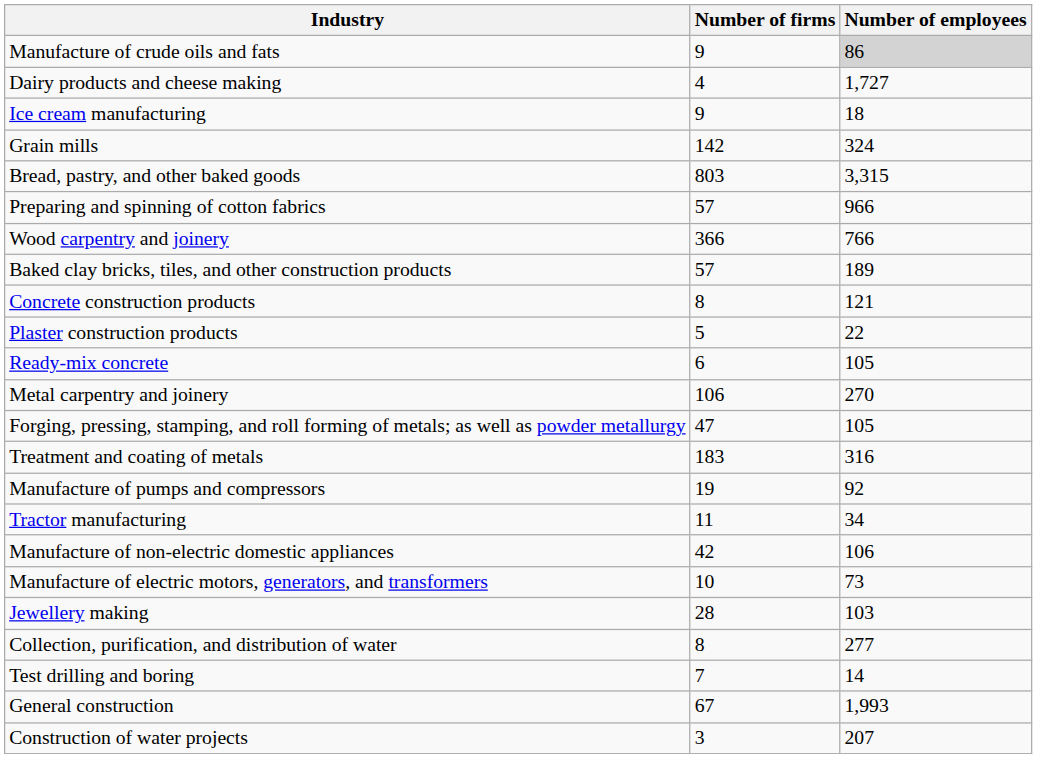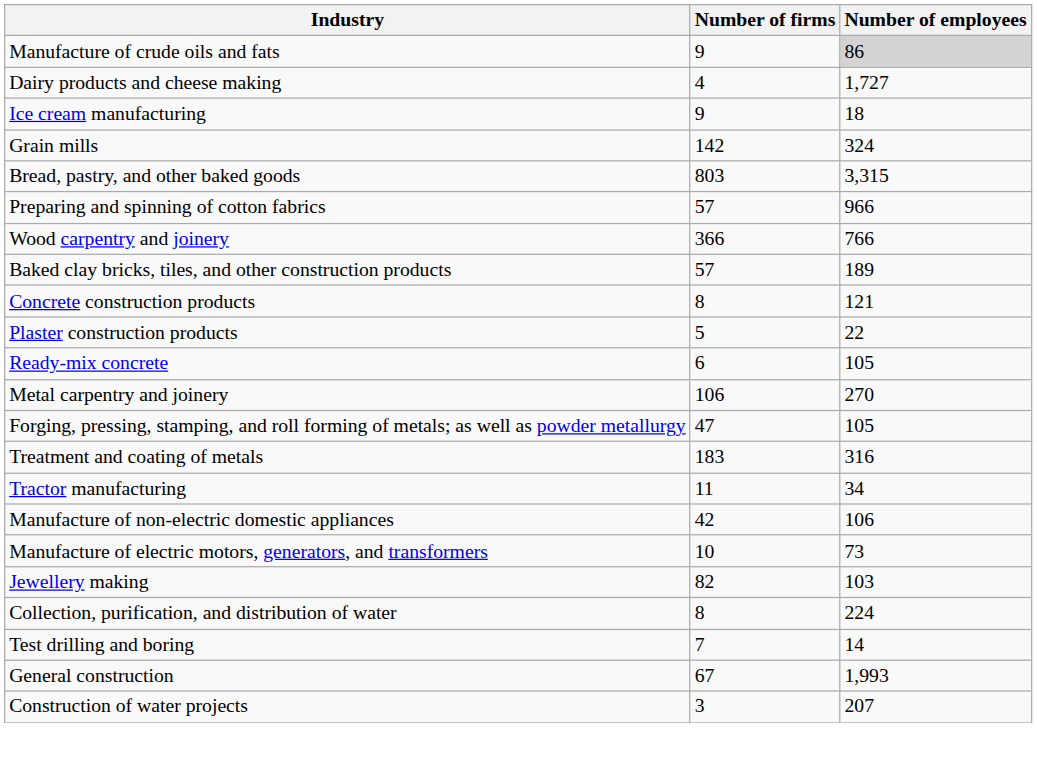 <table class="wikitable sortable">
 <tr>
 <th>Industry</th>
 <th>Number of firms</th>
 <th>Number of employees</th>
 </tr>
 <tr>
 <td>Manufacture of crude oils and fats</td>
 <td>9</td>
 <td style="background: lightgrey;">86</td>
 </tr>
 <tr>
 <td>Dairy products and cheese making</td>
 <td>4</td>
 <td>1,727</td>
 </tr>
 <tr>
 <td><a href='#'>Ice cream</a> manufacturing</td>
 <td>9</td>
 <td>18</td>
 </tr>
 <tr>
 <td>Grain mills</td>
 <td>142</td>
 <td>324</td>
 </tr>
 <tr>
 <td>Bread, pastry, and other baked goods</td>
 <td>803</td>
 <td>3,315</td>
 </tr>
 <tr>
 <td>Preparing and spinning of cotton fabrics</td>
 <td>57</td>
 <td>966</td>
 </tr>
 <tr>
 <td>Wood <a href='#'>carpentry</a> and <a href='#'>joinery</a></td>
 <td>366</td>
 <td>766</td>
 </tr>
 <tr>
 <td>Baked clay bricks, tiles, and other construction products</td>
 <td>57</td>
 <td>189</td>
 </tr>
 <tr>
 <td><a href='#'>Concrete</a> construction products</td>
 <td>8</td>
 <td>121</td>
 </tr>
 <tr>
 <td><a href='#'>Plaster</a> construction products</td>
 <td>5</td>
 <td>22</td>
 </tr>
 <tr>
 <td><a href='#'>Ready-mix concrete</a></td>
 <td>6</td>
 <td>105</td>
 </tr>
 <tr>
 <td>Metal carpentry and joinery</td>
 <td>106</td>
 <td>270</td>
 </tr>
 <tr>
 <td>Forging, pressing, stamping, and roll forming of metals; as well as <a href='#'>powder metallurgy</a></td>
 <td>47</td>
 <td>105</td>
 </tr>
 <tr>
 <td>Treatment and coating of metals</td>
 <td>183</td>
 <td>316</td>
 </tr>
 <tr>
-<td>Manufacture of pumps and compressors</td>
-<td>19</td>
-<td>92</td>
-</tr>
-<tr>
 <td><a href='#'>Tractor</a> manufacturing</td>
 <td>11</td>
 <td>34</td>
 </tr>
 <tr>
 <td>Manufacture of non-electric domestic appliances</td>
 <td>42</td>
 <td>106</td>
 </tr>
 <tr>
 <td>Manufacture of electric motors, <a href='#'>generators</a>, and <a href='#'>transformers</a></td>
 <td>10</td>
 <td>73</td>
 </tr>
 <tr>
 <td><a href='#'>Jewellery</a> making</td>
-<td>28</td>
+<td>82</td>
 <td>103</td>
 </tr>
 <tr>
 <td>Collection, purification, and distribution of water</td>
 <td>8</td>
-<td>277</td>
+<td>224</td>
 </tr>
 <tr>
 <td>Test drilling and boring</td>
 <td>7</td>
 <td>14</td>
 </tr>
 <tr>
 <td>General construction</td>
 <td>67</td>
 <td>1,993</td>
 </tr>
 <tr>
 <td>Construction of water projects</td>
 <td>3</td>
 <td>207</td>
 </tr>
 </table>
